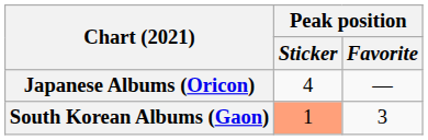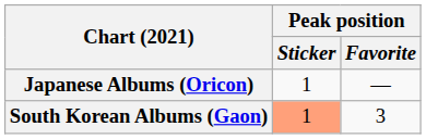 <table class="wikitable sortable plainrowheaders" style="text-align:center">
 <tr>
 <th scope="col" rowspan="2">Chart (2021)</th>
 <th scope="col" colspan="2">Peak position</th>
 </tr>
 <tr>
 <th><em>Sticker</em></th>
 <th><em>Favorite</em></th>
 </tr>
 <tr>
 <th scope="row">Japanese Albums (<a href='#'>Oricon</a>)</th>
-<td>4</td>
+<td>1</td>
 <td>—</td>
 </tr>
 <tr>
 <th scope="row">South Korean Albums (<a href='#'>Gaon</a>)</th>
 <td style="background: lightsalmon;">1</td>
 <td>3</td>
 </tr>
 </table>
